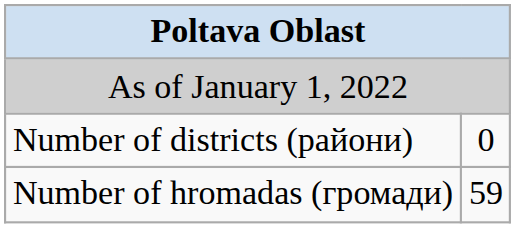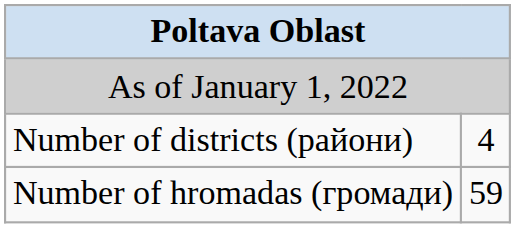 <table class="wikitable">
 <tr>
 <td colspan="2" style="background:#CEE0F2; color:black; text-align:center;"><strong>Poltava Oblast</strong></td>
 </tr>
 <tr>
 <td colspan="2" style="background:#CFCFCF; color:black; text-align:center;">As of January 1, 2022</td>
 </tr>
 <tr>
 <td>Number of districts (райони)</td>
-<td align="center">0</td>
+<td align="center">4</td>
 </tr>
 <tr>
 <td>Number of hromadas (громади)</td>
 <td align="center">59</td>
 </tr>
 </table>
